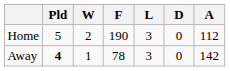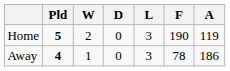 <table class="wikitable" border="1">
 <tr>
 <th width=40></th>
 <th width=30>Pld</th>
 <th width=30>W</th>
+<th width=30>D</th>
+<th width=30>L</th>
 <th width=30>F</th>
-<th width=30>L</th>
-<th width=30>D</th>
 <th width=30>A</th>
 </tr>
 <tr>
 <td>Home</td>
-<td align=center>5</td>
+<td align=center><strong>5</strong></td>
 <td align=center>2</td>
+<td align=center>0</td>
+<td align=center>3</td>
 <td align=center>190</td>
-<td align=center>3</td>
-<td align=center>0</td>
-<td align=center>112</td>
+<td align=center>119</td>
 </tr>
 <tr>
 <td>Away</td>
 <td align=center><strong>4</strong></td>
 <td align=center>1</td>
+<td align=center>0</td>
+<td align=center>3</td>
 <td align=center>78</td>
-<td align=center>3</td>
-<td align=center>0</td>
-<td align=center>142</td>
+<td align=center>186</td>
 </tr>
 </table>
